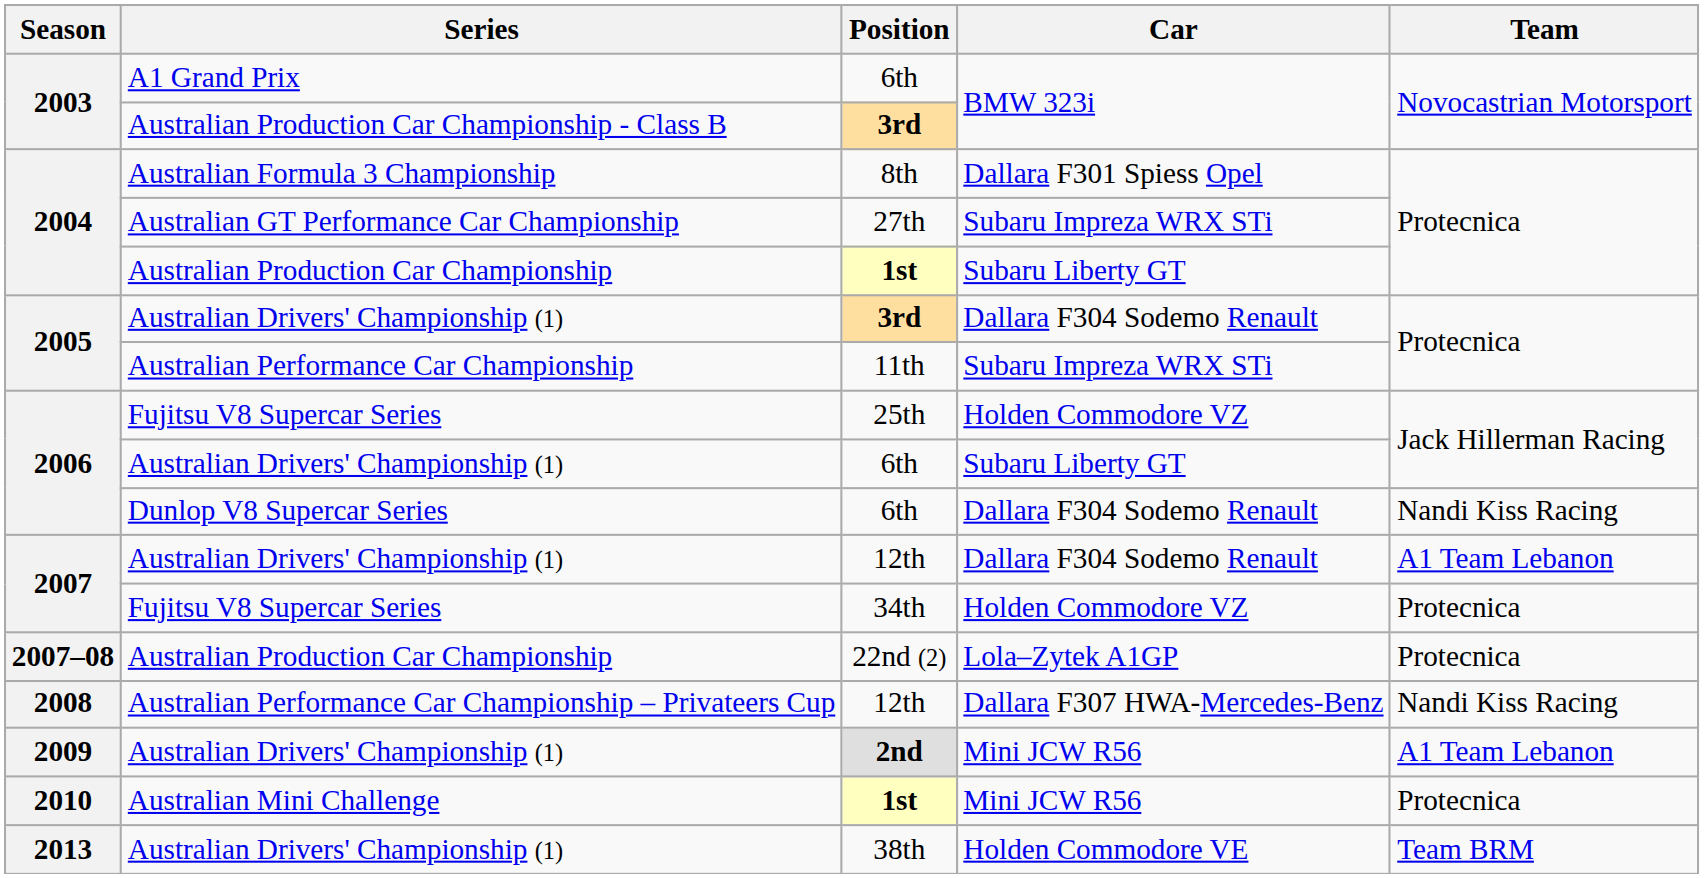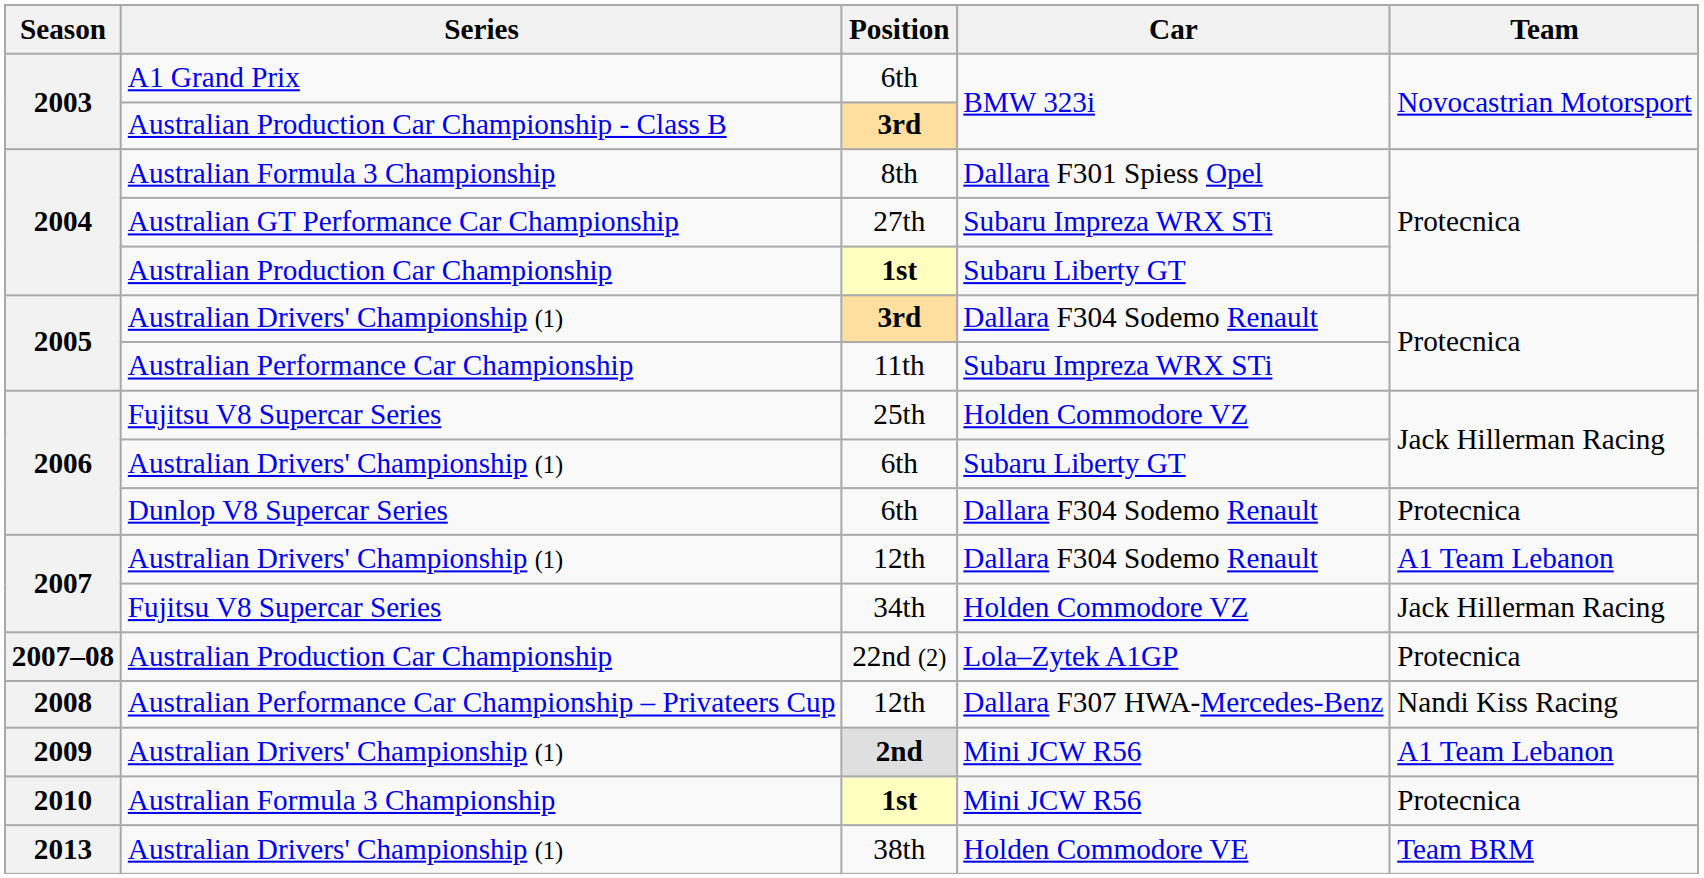 <table class="wikitable" style="font-size: 90%;">
 <tr>
 <th>Season</th>
 <th>Series</th>
 <th>Position</th>
 <th>Car</th>
 <th>Team</th>
 </tr>
 <tr>
 <th rowspan=2>2003</th>
 <td><a href='#'>A1 Grand Prix</a></td>
 <td align="center">6th</td>
 <td rowspan=2><a href='#'>BMW 323i</a></td>
 <td rowspan=2><a href='#'>Novocastrian Motorsport</a></td>
 </tr>
 <tr>
 <td><a href='#'>Australian Production Car Championship - Class B</a></td>
 <td align="center" style=background:#ffdf9f><strong>3rd</strong></td>
 </tr>
 <tr>
 <th rowspan=3>2004</th>
 <td><a href='#'>Australian Formula 3 Championship</a></td>
 <td align="center">8th</td>
 <td><a href='#'>Dallara</a> F301 Spiess <a href='#'>Opel</a></td>
 <td rowspan=3>Protecnica</td>
 </tr>
 <tr>
 <td><a href='#'>Australian GT Performance Car Championship</a></td>
 <td align="center">27th</td>
 <td><a href='#'>Subaru Impreza WRX STi</a></td>
 </tr>
 <tr>
 <td><a href='#'>Australian Production Car Championship</a></td>
 <td align="center" style=background:#ffffbf><strong>1st</strong></td>
 <td><a href='#'>Subaru Liberty GT</a></td>
 </tr>
 <tr>
 <th rowspan=2>2005</th>
 <td><a href='#'>Australian Drivers' Championship</a> <small>(1)</small></td>
 <td align="center" style=background:#ffdf9f><strong>3rd</strong></td>
 <td><a href='#'>Dallara</a> F304 Sodemo <a href='#'>Renault</a></td>
 <td rowspan=2>Protecnica</td>
 </tr>
 <tr>
 <td><a href='#'>Australian Performance Car Championship</a></td>
 <td align="center">11th</td>
 <td><a href='#'>Subaru Impreza WRX STi</a></td>
 </tr>
 <tr>
 <th rowspan=3>2006</th>
 <td><a href='#'>Fujitsu V8 Supercar Series</a></td>
 <td align="center">25th</td>
 <td><a href='#'>Holden Commodore VZ</a></td>
 <td rowspan=2>Jack Hillerman Racing</td>
 </tr>
 <tr>
 <td><a href='#'>Australian Drivers' Championship</a> <small>(1)</small></td>
 <td align="center">6th</td>
 <td><a href='#'>Subaru Liberty GT</a></td>
 </tr>
 <tr>
 <td><a href='#'>Dunlop V8 Supercar Series</a></td>
 <td align="center">6th</td>
 <td><a href='#'>Dallara</a> F304 Sodemo <a href='#'>Renault</a></td>
-<td>Nandi Kiss Racing</td>
+<td>Protecnica</td>
 </tr>
 <tr>
 <th rowspan=2>2007</th>
 <td><a href='#'>Australian Drivers' Championship</a> <small>(1)</small></td>
 <td align="center">12th</td>
 <td><a href='#'>Dallara</a> F304 Sodemo <a href='#'>Renault</a></td>
 <td><a href='#'>A1 Team Lebanon</a></td>
 </tr>
 <tr>
 <td><a href='#'>Fujitsu V8 Supercar Series</a></td>
 <td align="center">34th</td>
 <td><a href='#'>Holden Commodore VZ</a></td>
-<td>Protecnica</td>
+<td>Jack Hillerman Racing</td>
 </tr>
 <tr>
 <th>2007–08</th>
 <td><a href='#'>Australian Production Car Championship</a></td>
 <td align="center">22nd <small>(2)</small></td>
 <td><a href='#'>Lola–Zytek A1GP</a></td>
 <td>Protecnica</td>
 </tr>
 <tr>
 <th>2008</th>
 <td><a href='#'>Australian Performance Car Championship – Privateers Cup</a></td>
 <td align="center">12th</td>
 <td><a href='#'>Dallara</a> F307 HWA-<a href='#'>Mercedes-Benz</a></td>
 <td>Nandi Kiss Racing</td>
 </tr>
 <tr>
 <th>2009</th>
 <td><a href='#'>Australian Drivers' Championship</a> <small>(1)</small></td>
 <td align="center" style=background:#dfdfdf><strong>2nd</strong></td>
 <td><a href='#'>Mini JCW R56</a></td>
 <td><a href='#'>A1 Team Lebanon</a></td>
 </tr>
 <tr>
 <th>2010</th>
-<td><a href='#'>Australian Mini Challenge</a></td>
+<td><a href='#'>Australian Formula 3 Championship</a></td>
 <td align="center" style=background:#ffffbf><strong>1st</strong></td>
 <td><a href='#'>Mini JCW R56</a></td>
 <td>Protecnica</td>
 </tr>
 <tr>
 <th>2013</th>
 <td><a href='#'>Australian Drivers' Championship</a> <small>(1)</small></td>
 <td align="center">38th</td>
 <td><a href='#'>Holden Commodore VE</a></td>
 <td><a href='#'>Team BRM</a></td>
 </tr>
 </table>
